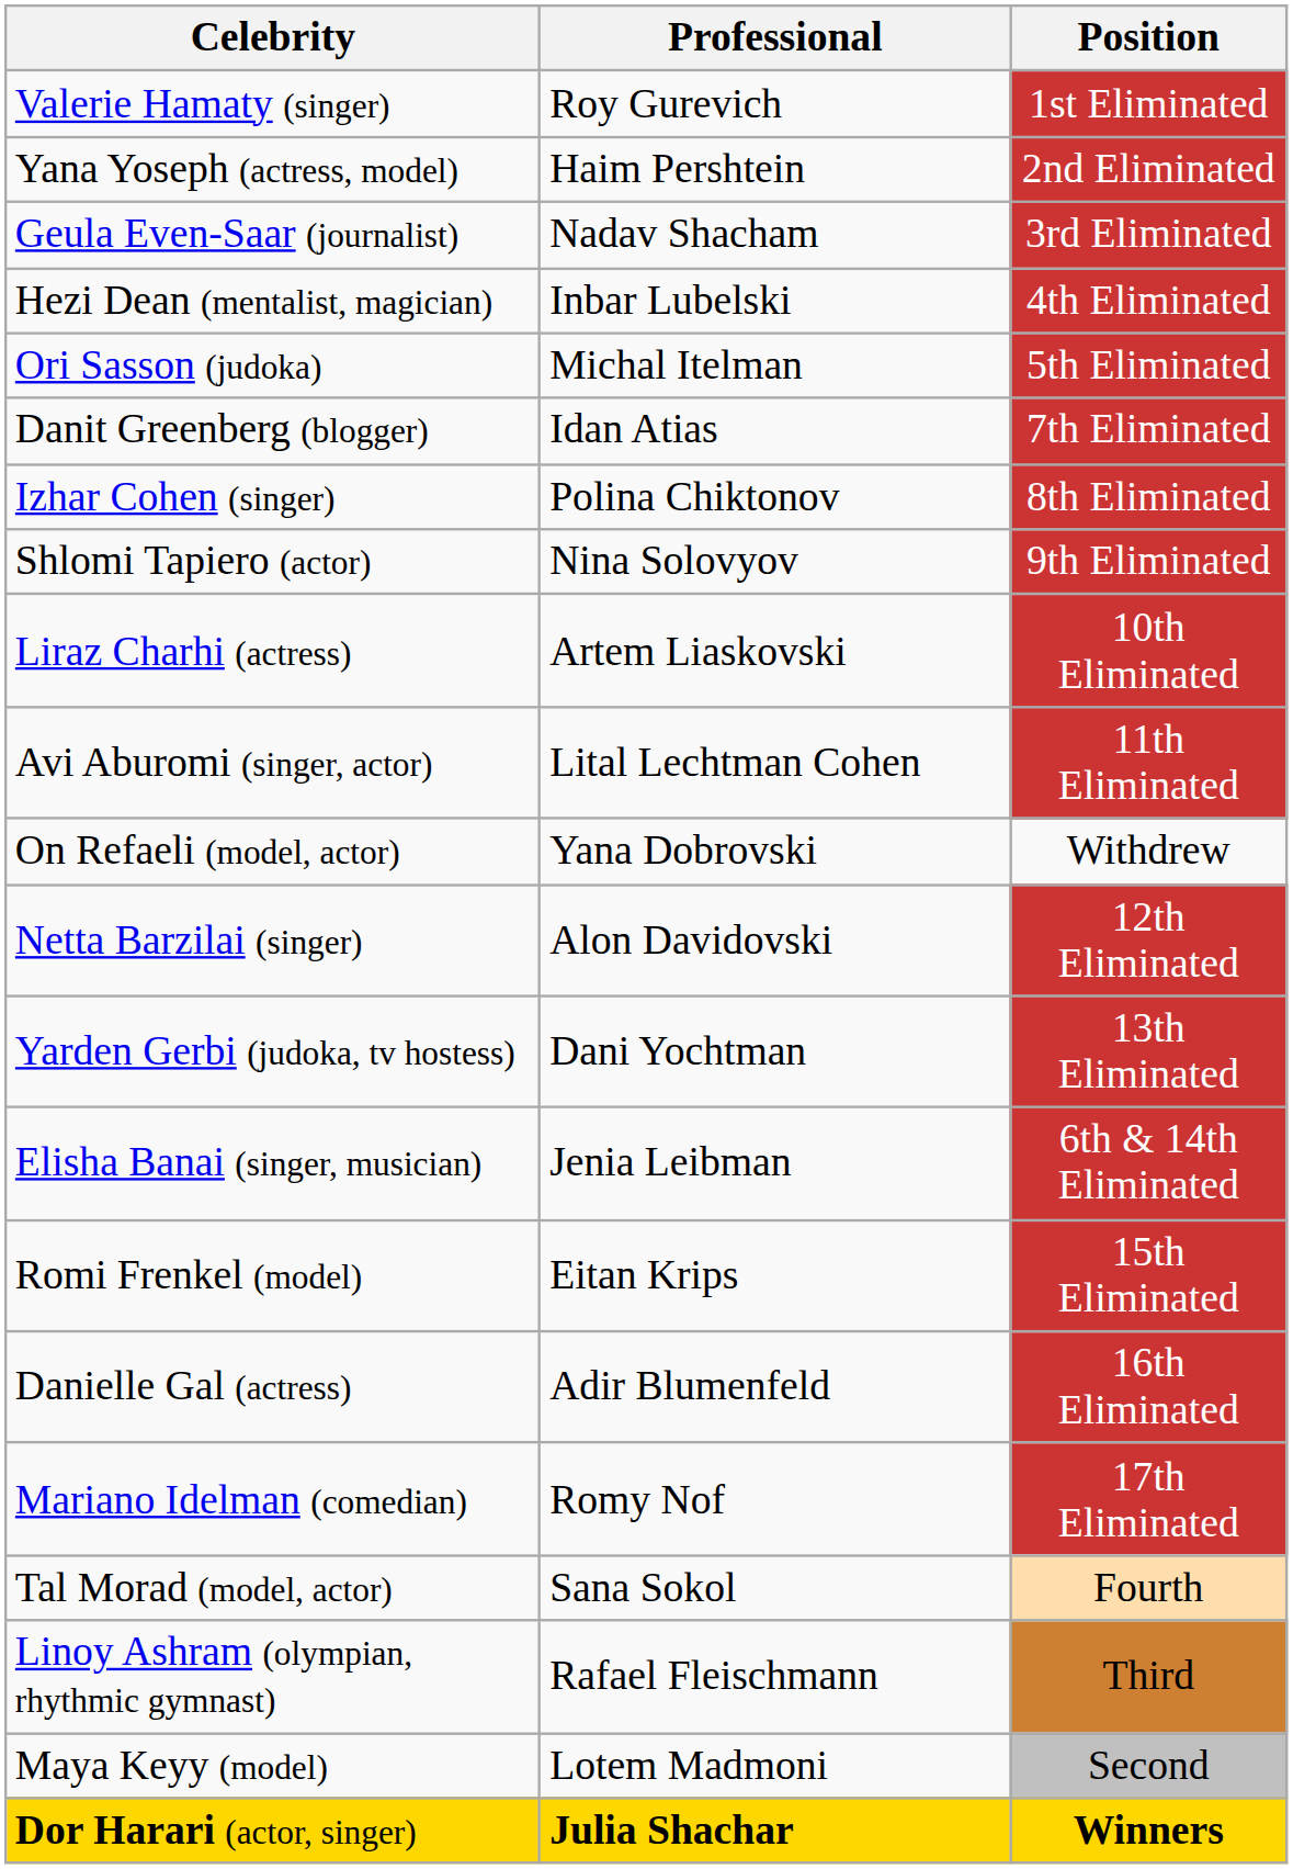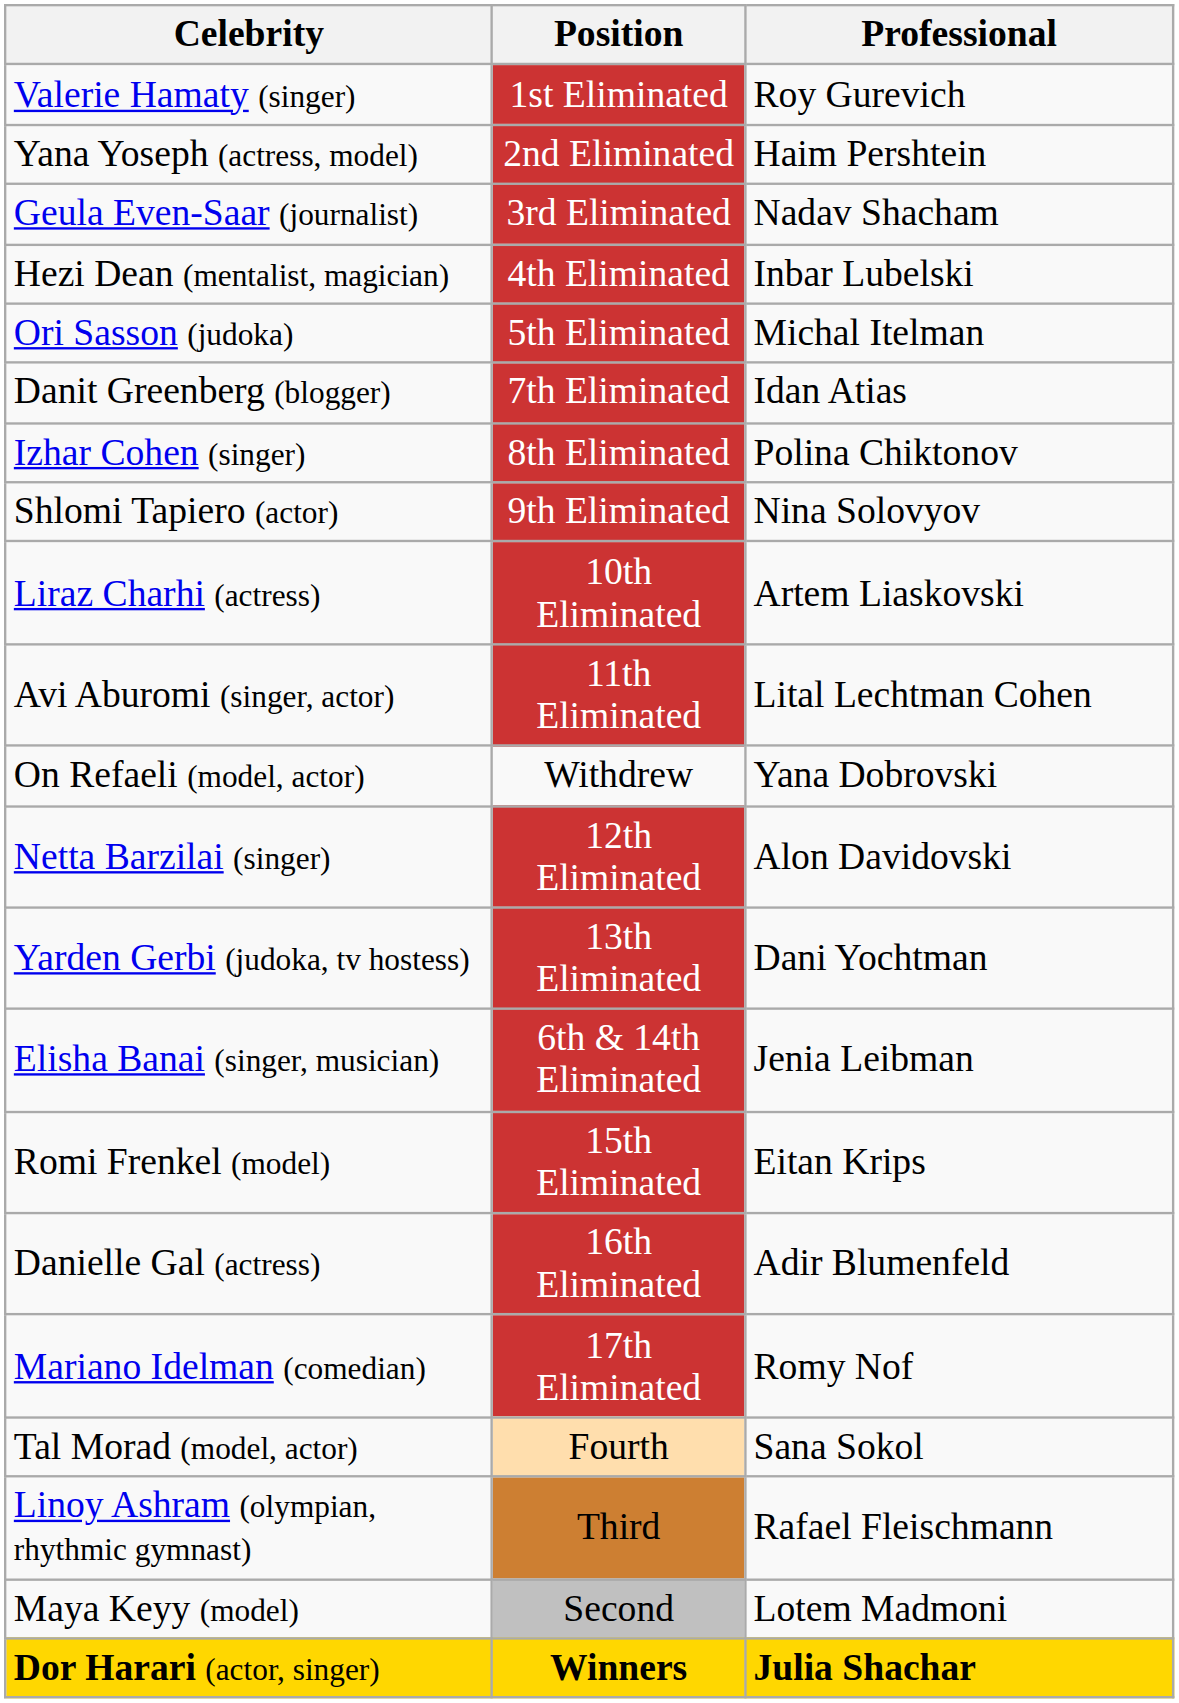 <table class="wikitable" border="1">
 <tr>
 <th width="200">Celebrity</th>
+<th width="100">Position</th>
 <th width="175">Professional</th>
-<th width="100">Position</th>
 </tr>
 <tr>
 <td><a href='#'>Valerie Hamaty</a> <small>(singer)</small></td>
+<td style="background: #c33; color: #fff;"  align="center">1st Eliminated</td>
 <td>Roy Gurevich</td>
-<td style="background: #c33; color: #fff;"  align="center">1st Eliminated</td>
 </tr>
 <tr>
 <td>Yana Yoseph <small>(actress, model)</small></td>
+<td style="background: #c33; color: #fff;"  align="center">2nd Eliminated</td>
 <td>Haim Pershtein</td>
-<td style="background: #c33; color: #fff;"  align="center">2nd Eliminated</td>
 </tr>
 <tr>
 <td><a href='#'>Geula Even-Saar</a> <small>(journalist)</small></td>
+<td style="background: #c33; color: #fff;"  align="center">3rd Eliminated</td>
 <td>Nadav Shacham</td>
-<td style="background: #c33; color: #fff;"  align="center">3rd Eliminated</td>
 </tr>
 <tr>
 <td>Hezi Dean <small>(mentalist, magician)</small></td>
+<td style="background: #c33; color: #fff;"  align="center">4th Eliminated</td>
 <td>Inbar Lubelski</td>
-<td style="background: #c33; color: #fff;"  align="center">4th Eliminated</td>
 </tr>
 <tr>
 <td><a href='#'>Ori Sasson</a> <small>(judoka)</small></td>
+<td style="background: #c33; color: #fff;"  align="center">5th Eliminated</td>
 <td>Michal Itelman</td>
-<td style="background: #c33; color: #fff;"  align="center">5th Eliminated</td>
 </tr>
 <tr>
 <td>Danit Greenberg <small>(blogger)</small></td>
+<td style="background: #c33; color: #fff;"  align="center">7th Eliminated</td>
 <td>Idan Atias</td>
-<td style="background: #c33; color: #fff;"  align="center">7th Eliminated</td>
 </tr>
 <tr>
 <td><a href='#'>Izhar Cohen</a> <small>(singer)</small></td>
+<td style="background: #c33; color: #fff;"  align="center">8th Eliminated</td>
 <td>Polina Chiktonov</td>
-<td style="background: #c33; color: #fff;"  align="center">8th Eliminated</td>
 </tr>
 <tr>
 <td>Shlomi Tapiero <small>(actor)</small></td>
+<td style="background: #c33; color: #fff;"  align="center">9th Eliminated</td>
 <td>Nina Solovyov</td>
-<td style="background: #c33; color: #fff;"  align="center">9th Eliminated</td>
 </tr>
 <tr>
 <td><a href='#'>Liraz Charhi</a> <small>(actress)</small></td>
+<td style="background: #c33; color: #fff;"  align="center">10th Eliminated</td>
 <td>Artem Liaskovski</td>
-<td style="background: #c33; color: #fff;"  align="center">10th Eliminated</td>
 </tr>
 <tr>
 <td>Avi Aburomi <small>(singer, actor)</small></td>
+<td style="background: #c33; color: #fff;"  align="center">11th Eliminated</td>
 <td>Lital Lechtman Cohen</td>
-<td style="background: #c33; color: #fff;"  align="center">11th Eliminated</td>
 </tr>
 <tr>
 <td>On Refaeli <small>(model, actor)</small></td>
+<td align="center">Withdrew</td>
 <td>Yana Dobrovski</td>
-<td align="center">Withdrew</td>
 </tr>
 <tr>
 <td><a href='#'>Netta Barzilai</a> <small>(singer)</small></td>
+<td style="background: #c33; color: #fff;"  align="center">12th Eliminated</td>
 <td>Alon Davidovski</td>
-<td style="background: #c33; color: #fff;"  align="center">12th Eliminated</td>
 </tr>
 <tr>
 <td><a href='#'>Yarden Gerbi</a> <small>(judoka, tv hostess)</small></td>
+<td style="background: #c33; color: #fff;"  align="center">13th Eliminated</td>
 <td>Dani Yochtman</td>
-<td style="background: #c33; color: #fff;"  align="center">13th Eliminated</td>
 </tr>
 <tr>
 <td><a href='#'>Elisha Banai</a> <small>(singer, musician)</small></td>
+<td style="background: #c33; color: #fff;"  align="center">6th & 14th Eliminated</td>
 <td>Jenia Leibman</td>
-<td style="background: #c33; color: #fff;"  align="center">6th & 14th Eliminated</td>
 </tr>
 <tr>
 <td>Romi Frenkel <small>(model)</small></td>
+<td style="background: #c33; color: #fff;"  align="center">15th Eliminated</td>
 <td>Eitan Krips</td>
-<td style="background: #c33; color: #fff;"  align="center">15th Eliminated</td>
 </tr>
 <tr>
 <td>Danielle Gal <small>(actress)</small></td>
+<td style="background: #c33; color: #fff;"  align="center">16th Eliminated</td>
 <td>Adir Blumenfeld</td>
-<td style="background: #c33; color: #fff;"  align="center">16th Eliminated</td>
 </tr>
 <tr>
 <td><a href='#'>Mariano Idelman</a> <small>(comedian)</small></td>
+<td style="background: #c33; color: #fff;"  align="center">17th Eliminated</td>
 <td>Romy Nof</td>
-<td style="background: #c33; color: #fff;"  align="center">17th Eliminated</td>
 </tr>
 <tr>
 <td>Tal Morad <small>(model, actor)</small></td>
+<td style="background: navajowhite;"  align="center">Fourth</td>
 <td>Sana Sokol</td>
-<td style="background: navajowhite;"  align="center">Fourth</td>
 </tr>
 <tr>
 <td><a href='#'>Linoy Ashram</a> <small>(olympian, rhythmic gymnast)</small></td>
+<td style="background: #CD7F32;"  align="center">Third</td>
 <td>Rafael Fleischmann</td>
-<td style="background: #CD7F32;"  align="center">Third</td>
 </tr>
 <tr>
 <td>Maya Keyy <small>(model)</small></td>
+<td style="background: silver;"  align="center">Second</td>
 <td>Lotem Madmoni</td>
-<td style="background: silver;"  align="center">Second</td>
 </tr>
 <tr>
 <td style="background: gold;"><strong>Dor Harari</strong> <small>(actor, singer)</small></td>
+<td style="background: gold;"  align="center"><strong>Winners</strong></td>
 <td style="background: gold;"><strong>Julia Shachar</strong></td>
-<td style="background: gold;"  align="center"><strong>Winners</strong></td>
 </tr>
 </table>
